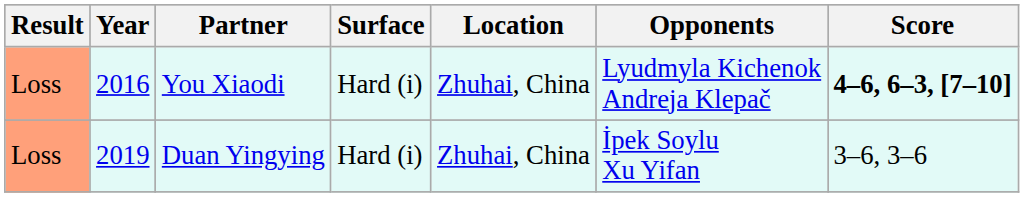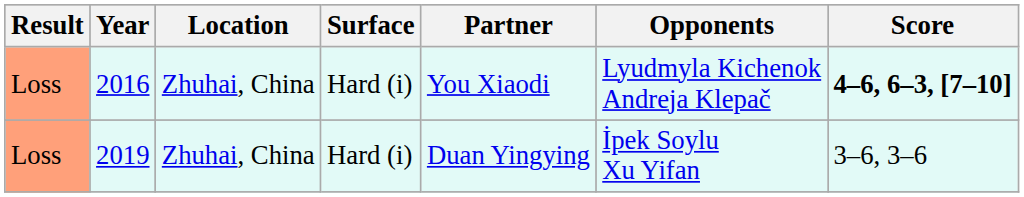 <table class="sortable wikitable">
 <tr>
 <th>Result</th>
 <th>Year</th>
+<th>Location</th>
+<th>Surface</th>
 <th>Partner</th>
-<th>Surface</th>
-<th>Location</th>
 <th>Opponents</th>
 <th class="unsortable">Score</th>
 </tr>
 <tr style="background:#e2faf7;">
 <td style="background:#ffa07a;">Loss</td>
 <td><a href='#'>2016</a></td>
+<td><a href='#'>Zhuhai</a>, China</td>
+<td>Hard (i)</td>
 <td> <a href='#'>You Xiaodi</a></td>
-<td>Hard (i)</td>
-<td><a href='#'>Zhuhai</a>, China</td>
 <td> <a href='#'>Lyudmyla Kichenok</a> <br>  <a href='#'>Andreja Klepač</a></td>
 <td><strong>4–6, 6–3, [7–10]</strong></td>
 </tr>
 <tr style="background:#e2faf7;">
 <td style="background:#ffa07a;">Loss</td>
 <td><a href='#'>2019</a></td>
+<td><a href='#'>Zhuhai</a>, China</td>
+<td>Hard (i)</td>
 <td> <a href='#'>Duan Yingying</a></td>
-<td>Hard (i)</td>
-<td><a href='#'>Zhuhai</a>, China</td>
 <td> <a href='#'>İpek Soylu</a> <br>  <a href='#'>Xu Yifan</a></td>
 <td>3–6, 3–6</td>
 </tr>
 </table>
